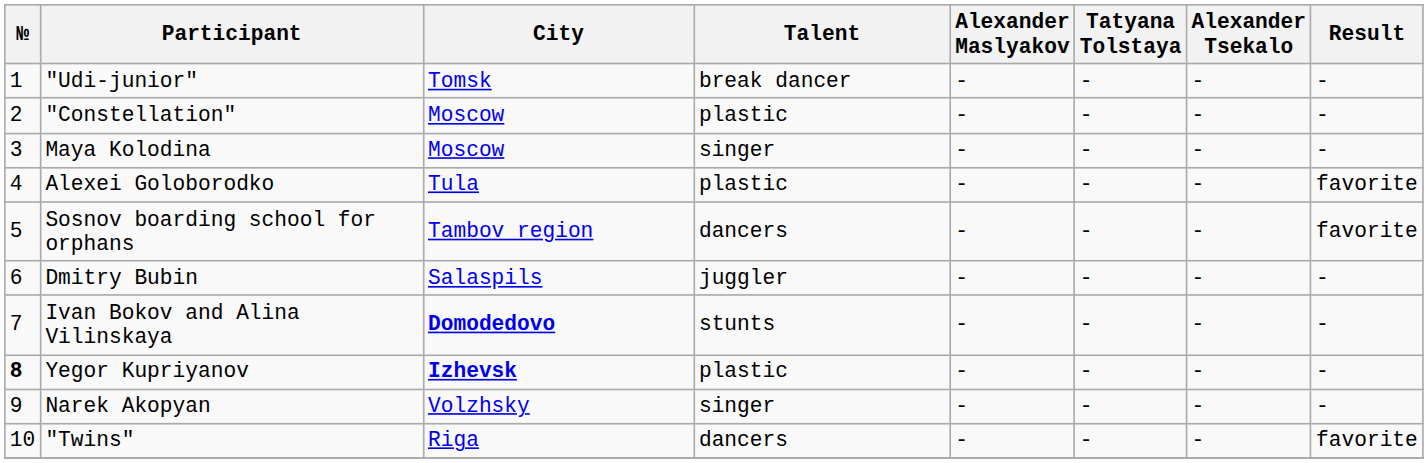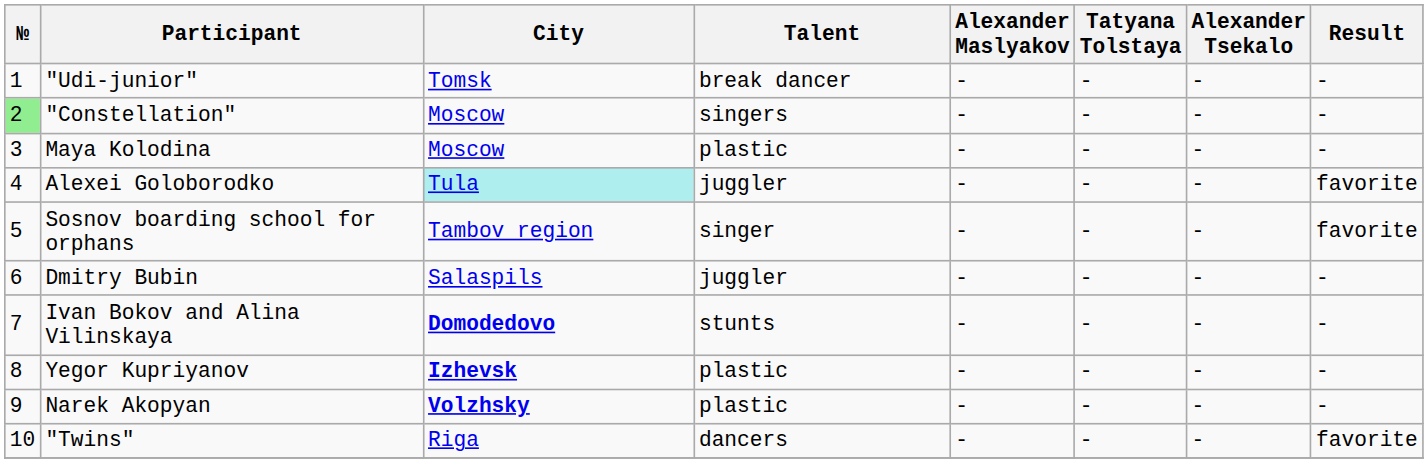 <table class="wikitable">
 <tr>
 <th width="2%">№</th>
 <th width="35%">Participant</th>
 <th width="25%">City</th>
 <th width="25%">Talent</th>
 <th width="3%">Alexander Maslyakov</th>
 <th width="3%">Tatyana Tolstaya</th>
 <th width="3%">Alexander Tsekalo</th>
 <th width="3%">Result</th>
 </tr>
 <tr>
 <td>1</td>
 <td>"Udi-junior"</td>
 <td><a href='#'>Tomsk</a></td>
 <td>break dancer</td>
 <td>-</td>
 <td>-</td>
 <td>-</td>
 <td>-</td>
 </tr>
 <tr>
-<td>2</td>
+<td style="background: lightgreen;">2</td>
 <td>"Constellation"</td>
 <td><a href='#'>Moscow</a></td>
-<td>plastic</td>
+<td>singers</td>
 <td>-</td>
 <td>-</td>
 <td>-</td>
 <td>-</td>
 </tr>
 <tr>
 <td>3</td>
 <td>Maya Kolodina</td>
 <td><a href='#'>Moscow</a></td>
-<td>singer</td>
+<td>plastic</td>
 <td>-</td>
 <td>-</td>
 <td>-</td>
 <td>-</td>
 </tr>
 <tr>
 <td>4</td>
 <td>Alexei Goloborodko</td>
-<td><a href='#'>Tula</a></td>
-<td>plastic</td>
+<td style="background: paleturquoise;"><a href='#'>Tula</a></td>
+<td>juggler</td>
 <td>-</td>
 <td>-</td>
 <td>-</td>
 <td>favorite</td>
 </tr>
 <tr>
 <td>5</td>
 <td>Sosnov boarding school for orphans</td>
 <td><a href='#'>Tambov region</a></td>
-<td>dancers</td>
+<td>singer</td>
 <td>-</td>
 <td>-</td>
 <td>-</td>
 <td>favorite</td>
 </tr>
 <tr>
 <td>6</td>
 <td>Dmitry Bubin</td>
 <td><a href='#'>Salaspils</a></td>
 <td>juggler</td>
 <td>-</td>
 <td>-</td>
 <td>-</td>
 <td>-</td>
 </tr>
 <tr>
 <td>7</td>
 <td>Ivan Bokov and Alina Vilinskaya</td>
 <td><strong><a href='#'>Domodedovo</a></strong></td>
 <td>stunts</td>
 <td>-</td>
 <td>-</td>
 <td>-</td>
 <td>-</td>
 </tr>
 <tr>
-<td><strong>8</strong></td>
+<td>8</td>
 <td>Yegor Kupriyanov</td>
 <td><strong><a href='#'>Izhevsk</a></strong></td>
 <td>plastic</td>
 <td>-</td>
 <td>-</td>
 <td>-</td>
 <td>-</td>
 </tr>
 <tr>
 <td>9</td>
 <td>Narek Akopyan</td>
-<td><a href='#'>Volzhsky</a></td>
-<td>singer</td>
+<td><strong><a href='#'>Volzhsky</a></strong></td>
+<td>plastic</td>
 <td>-</td>
 <td>-</td>
 <td>-</td>
 <td>-</td>
 </tr>
 <tr>
 <td>10</td>
 <td>"Twins"</td>
 <td><a href='#'>Riga</a></td>
 <td>dancers</td>
 <td>-</td>
 <td>-</td>
 <td>-</td>
 <td>favorite</td>
 </tr>
 <tr>
 </tr>
 </table>
